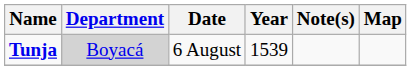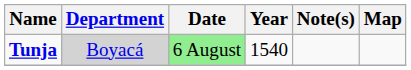 <table class="wikitable sortable mw-collapsible mw-collapsed">
 <tr>
 <th scope="col">Name</th>
 <th scope="col"><a href='#'>Department</a></th>
 <th scope="col">Date</th>
 <th scope="col">Year</th>
 <th scope="col">Note(s)</th>
 <th scope="col">Map</th>
 </tr>
 <tr>
 <td align=center><strong><a href='#'>Tunja</a></strong></td>
 <td align=center style="background: lightgrey;"><a href='#'>Boyacá</a></td>
-<td align=center>6 August</td>
-<td align=center>1539</td>
+<td align=center style="background: lightgreen;">6 August</td>
+<td align=center>1540</td>
 <td align=center></td>
 <td align=center></td>
 </tr>
 <tr>
 </tr>
 </table>
